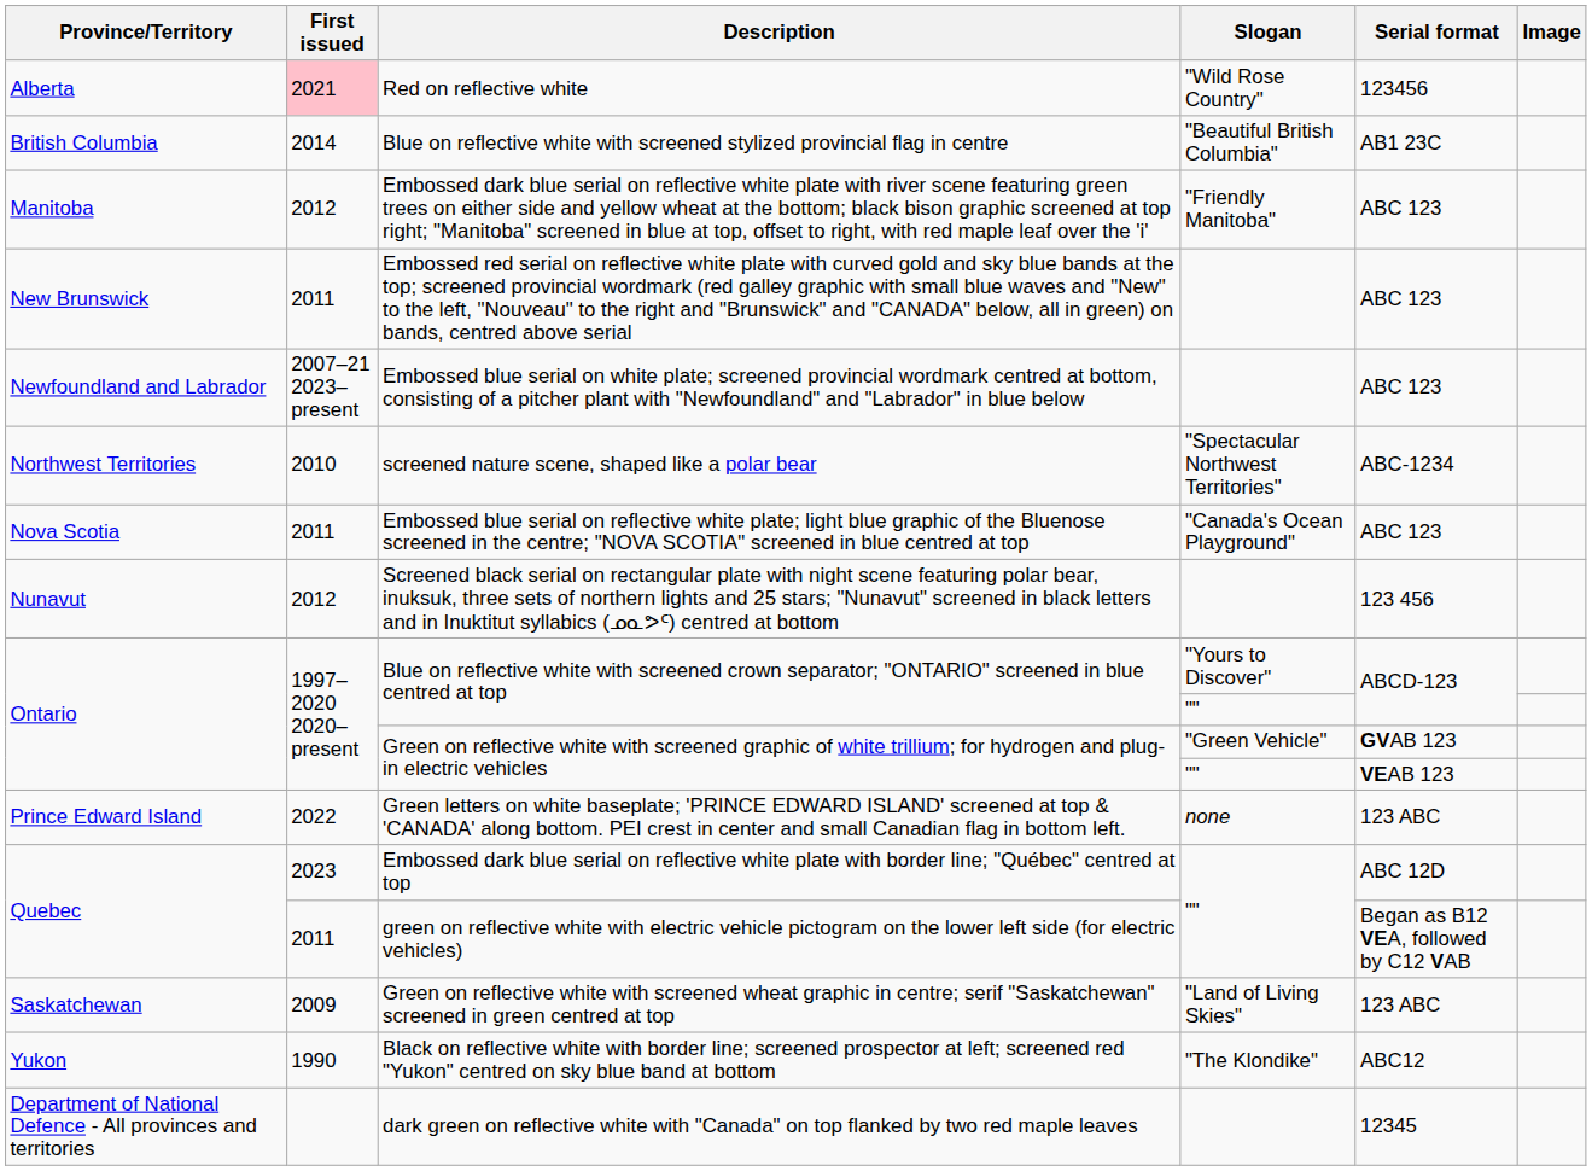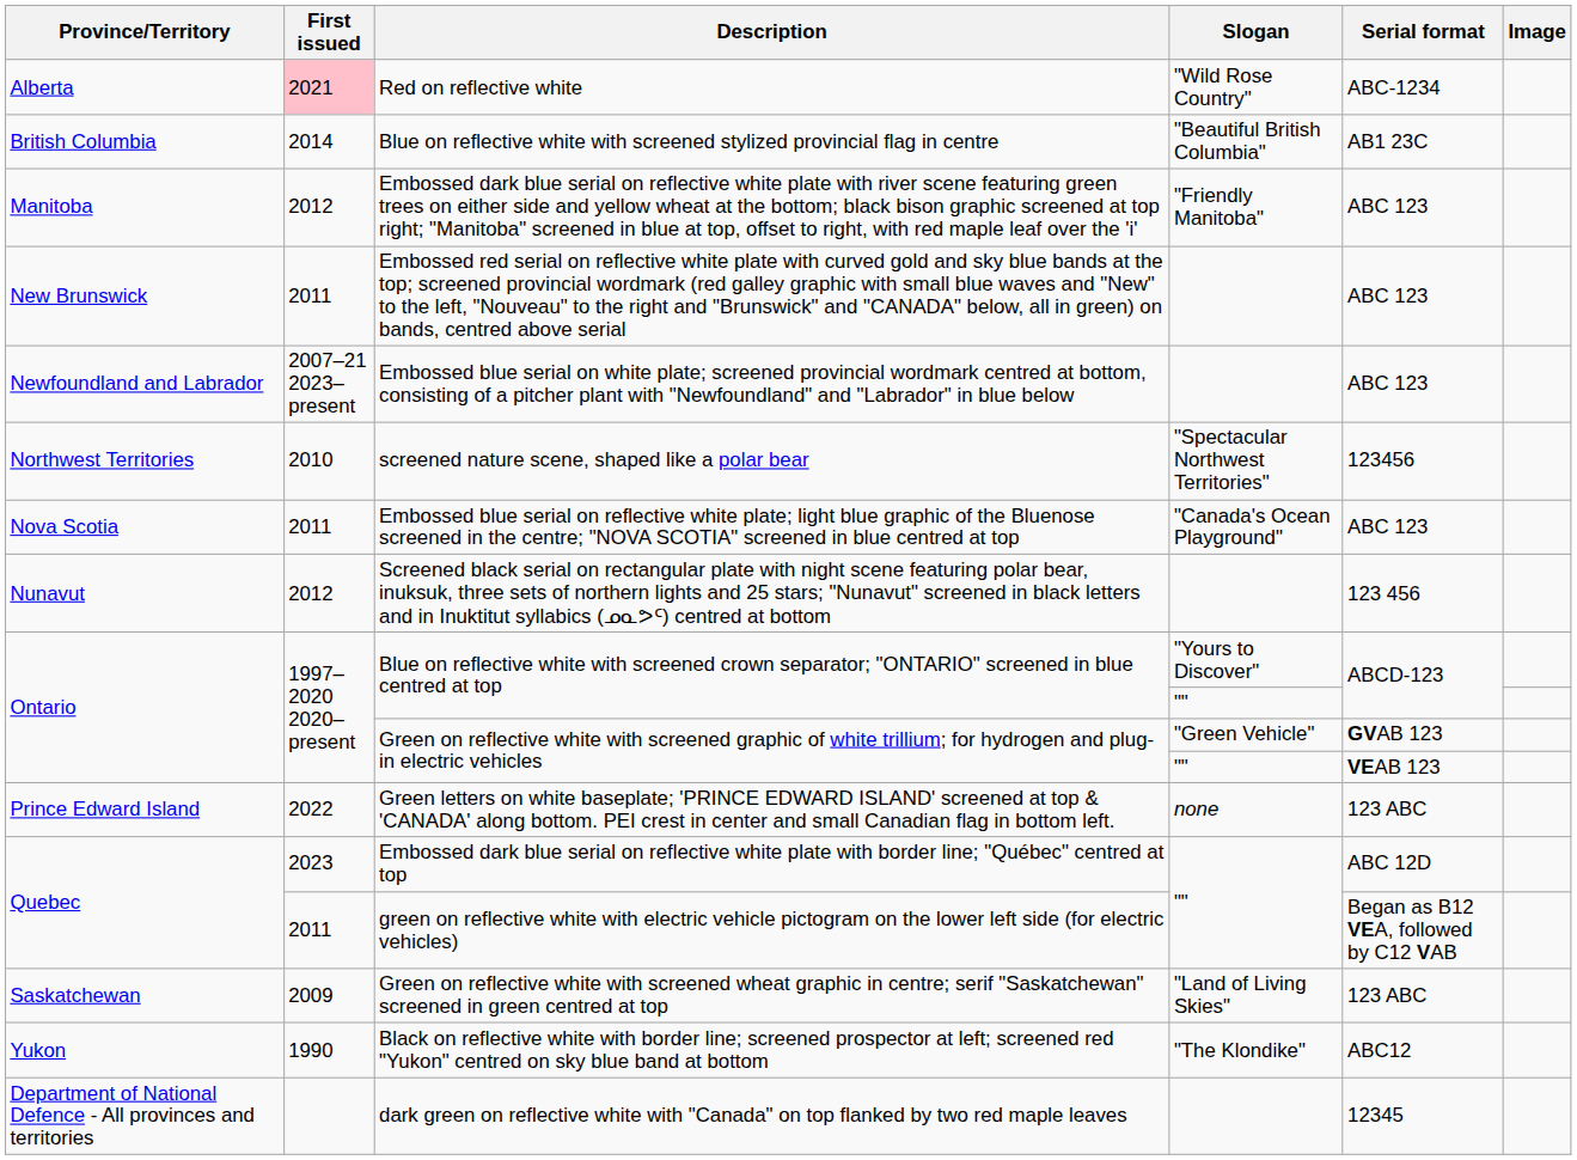 <table class="wikitable">
 <tr>
 <th>Province/Territory</th>
 <th>First issued</th>
 <th>Description</th>
 <th>Slogan</th>
 <th>Serial format</th>
 <th>Image</th>
 </tr>
 <tr>
 <td><a href='#'>Alberta</a></td>
 <td style="background: pink;">2021</td>
 <td>Red on reflective white</td>
 <td>"Wild Rose Country"</td>
-<td>123456</td>
+<td>ABC-1234</td>
 <td></td>
 </tr>
 <tr>
 <td><a href='#'>British Columbia</a></td>
 <td>2014</td>
 <td>Blue on reflective white with screened stylized provincial flag in centre</td>
 <td>"Beautiful British Columbia"</td>
 <td>AB1 23C</td>
 <td></td>
 </tr>
 <tr>
 <td><a href='#'>Manitoba</a></td>
 <td>2012</td>
 <td>Embossed dark blue serial on reflective white plate with river scene featuring green trees on either side and yellow wheat at the bottom; black bison graphic screened at top right; "Manitoba" screened in blue at top, offset to right, with red maple leaf over the 'i'</td>
 <td>"Friendly Manitoba"</td>
 <td>ABC 123</td>
 <td></td>
 </tr>
 <tr>
 <td><a href='#'>New Brunswick</a></td>
 <td>2011</td>
 <td>Embossed red serial on reflective white plate with curved gold and sky blue bands at the top; screened provincial wordmark (red galley graphic with small blue waves and "New" to the left, "Nouveau" to the right and "Brunswick" and "CANADA" below, all in green) on bands, centred above serial</td>
 <td> </td>
 <td>ABC 123</td>
 <td></td>
 </tr>
 <tr>
 <td><a href='#'>Newfoundland and Labrador</a></td>
 <td>2007–21<br>2023–present</td>
 <td>Embossed blue serial on white plate; screened provincial wordmark centred at bottom, consisting of a pitcher plant with "Newfoundland" and "Labrador" in blue below</td>
 <td> </td>
 <td>ABC 123</td>
 <td></td>
 </tr>
 <tr>
 <td><a href='#'>Northwest Territories</a></td>
 <td>2010</td>
 <td>screened nature scene, shaped like a <a href='#'>polar bear</a></td>
 <td>"Spectacular Northwest Territories"</td>
-<td>ABC-1234</td>
+<td>123456</td>
 <td></td>
 </tr>
 <tr>
 <td><a href='#'>Nova Scotia</a></td>
 <td>2011</td>
 <td>Embossed blue serial on reflective white plate; light blue graphic of the Bluenose screened in the centre; "NOVA SCOTIA" screened in blue centred at top</td>
 <td>"Canada's Ocean Playground"</td>
 <td>ABC 123</td>
 <td></td>
 </tr>
 <tr>
 <td><a href='#'>Nunavut</a></td>
 <td>2012</td>
 <td>Screened black serial on rectangular plate with night scene featuring polar bear, inuksuk, three sets of northern lights and 25 stars; "Nunavut" screened in black letters and in Inuktitut syllabics (ᓄᓇᕗᑦ) centred at bottom</td>
 <td> </td>
 <td>123 456</td>
 <td></td>
 </tr>
 <tr>
 <td rowspan="4"><a href='#'>Ontario</a></td>
 <td rowspan="4">1997–2020 <br>2020–present</td>
 <td rowspan="2">Blue on reflective white with screened crown separator; "ONTARIO" screened in blue centred at top</td>
 <td>"Yours to Discover"</td>
 <td rowspan="2">ABCD-123</td>
 <td></td>
 </tr>
 <tr>
 <td>""</td>
 <td></td>
 </tr>
 <tr>
 <td rowspan=2>Green on reflective white with screened graphic of <a href='#'>white trillium</a>; for hydrogen and plug-in electric vehicles</td>
 <td>"Green Vehicle"</td>
 <td><strong>GV</strong>AB 123</td>
 <td></td>
 </tr>
 <tr>
 <td>""</td>
 <td><strong>VE</strong>AB 123</td>
 <td></td>
 </tr>
 <tr>
 <td><a href='#'>Prince Edward Island</a></td>
 <td>2022</td>
 <td>Green letters on white baseplate; 'PRINCE EDWARD ISLAND' screened at top & 'CANADA' along bottom. PEI crest in center and small Canadian flag in bottom left.</td>
 <td><em>none</em></td>
 <td>123 ABC</td>
 <td></td>
 </tr>
 <tr>
 <td rowspan="2"><a href='#'>Quebec</a></td>
 <td>2023</td>
 <td>Embossed dark blue serial on reflective white plate with border line; "Québec" centred at top</td>
 <td rowspan="2">"" </td>
 <td>ABC 12D</td>
 <td></td>
 </tr>
 <tr>
 <td>2011</td>
 <td>green on reflective white with electric vehicle pictogram on the lower left side (for electric vehicles)</td>
 <td>Began as B12 <strong>VE</strong>A,  followed by C12 <strong>V</strong>AB</td>
 <td></td>
 </tr>
 <tr>
 <td><a href='#'>Saskatchewan</a></td>
 <td>2009</td>
 <td>Green on reflective white with screened wheat graphic in centre; serif "Saskatchewan" screened in green centred at top</td>
 <td>"Land of Living Skies"</td>
 <td>123 ABC</td>
 <td></td>
 </tr>
 <tr>
 <td><a href='#'>Yukon</a></td>
 <td>1990</td>
 <td>Black on reflective white with border line; screened prospector at left; screened red "Yukon" centred on sky blue band at bottom</td>
 <td>"The Klondike"</td>
 <td>ABC12</td>
 <td></td>
 </tr>
 <tr>
 <td><a href='#'>Department of National Defence</a> - All provinces and territories</td>
 <td></td>
 <td>dark green on reflective white with "Canada" on top flanked by two red maple leaves</td>
 <td></td>
 <td>12345</td>
 <td></td>
 </tr>
 </table>
